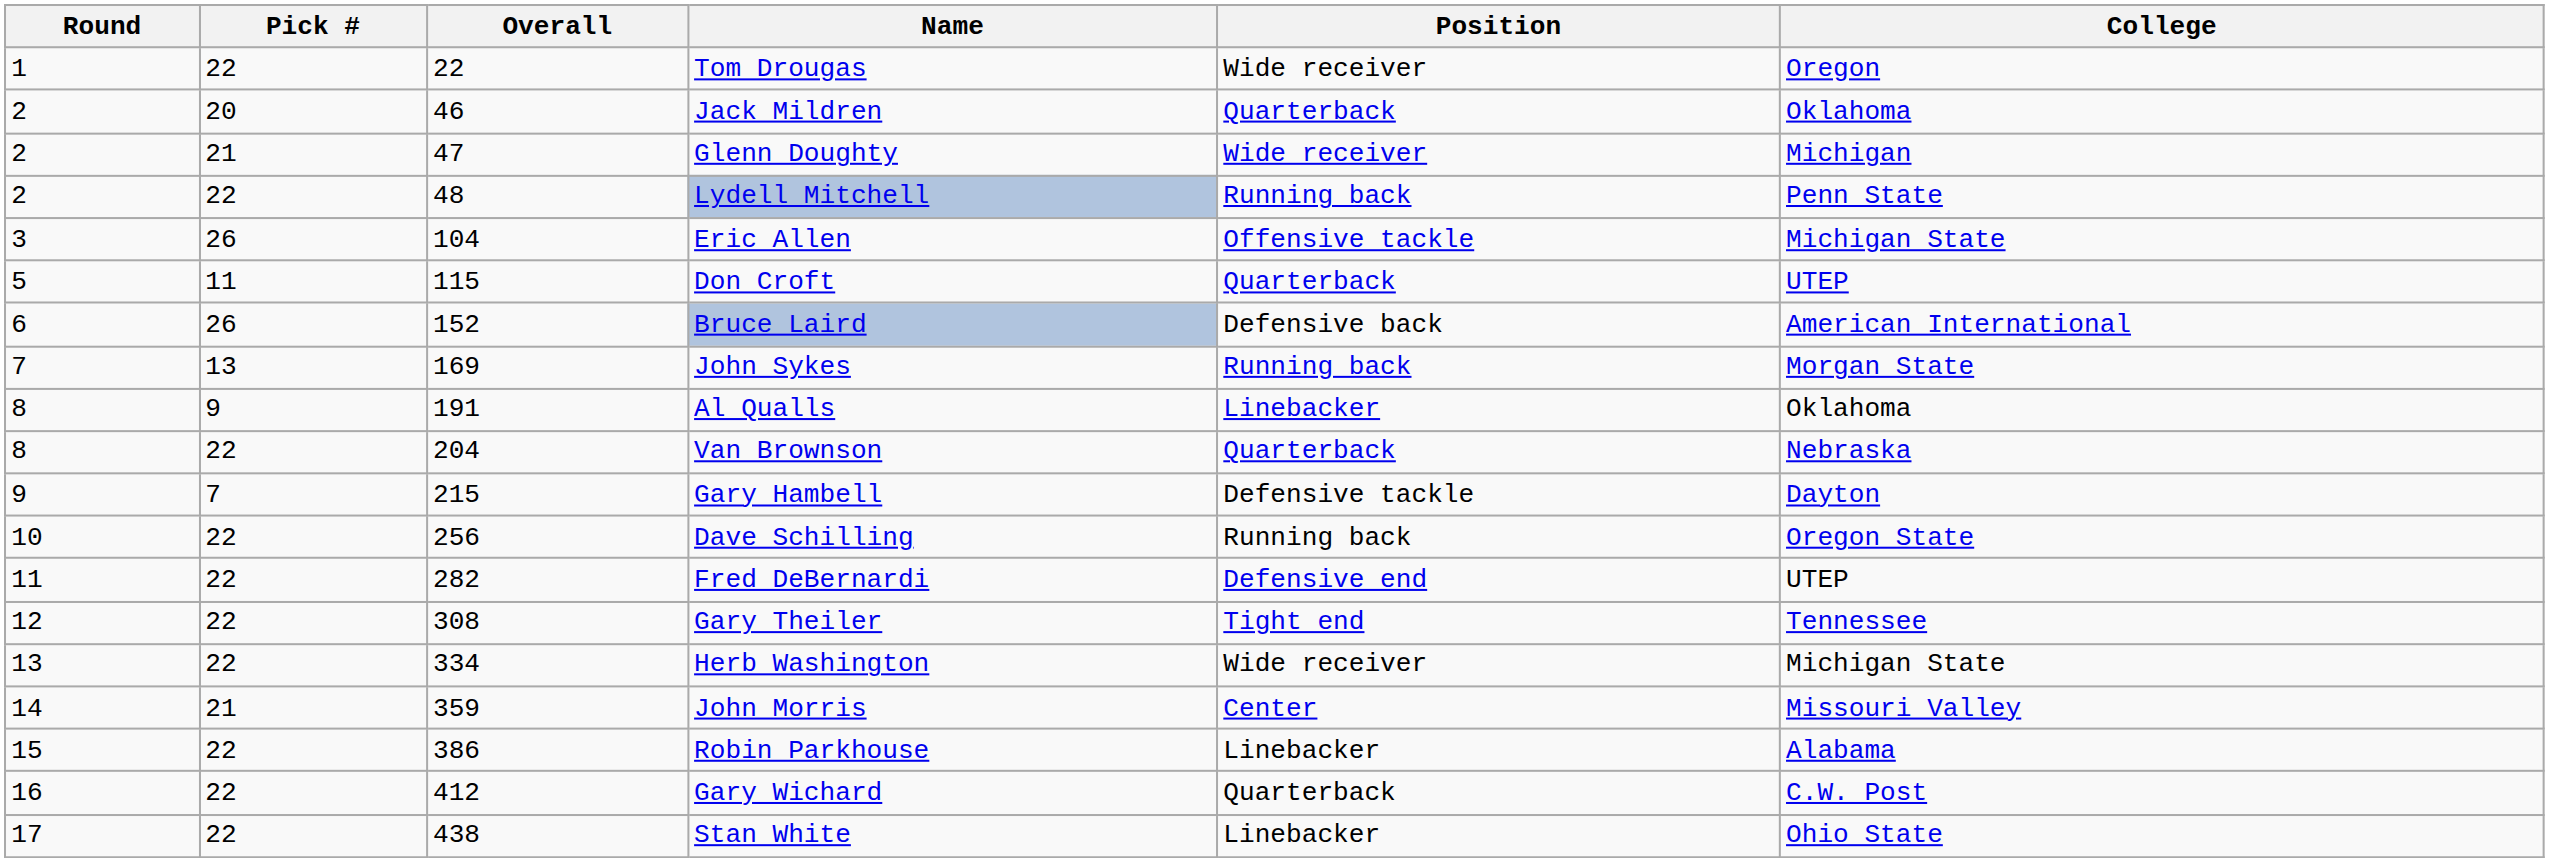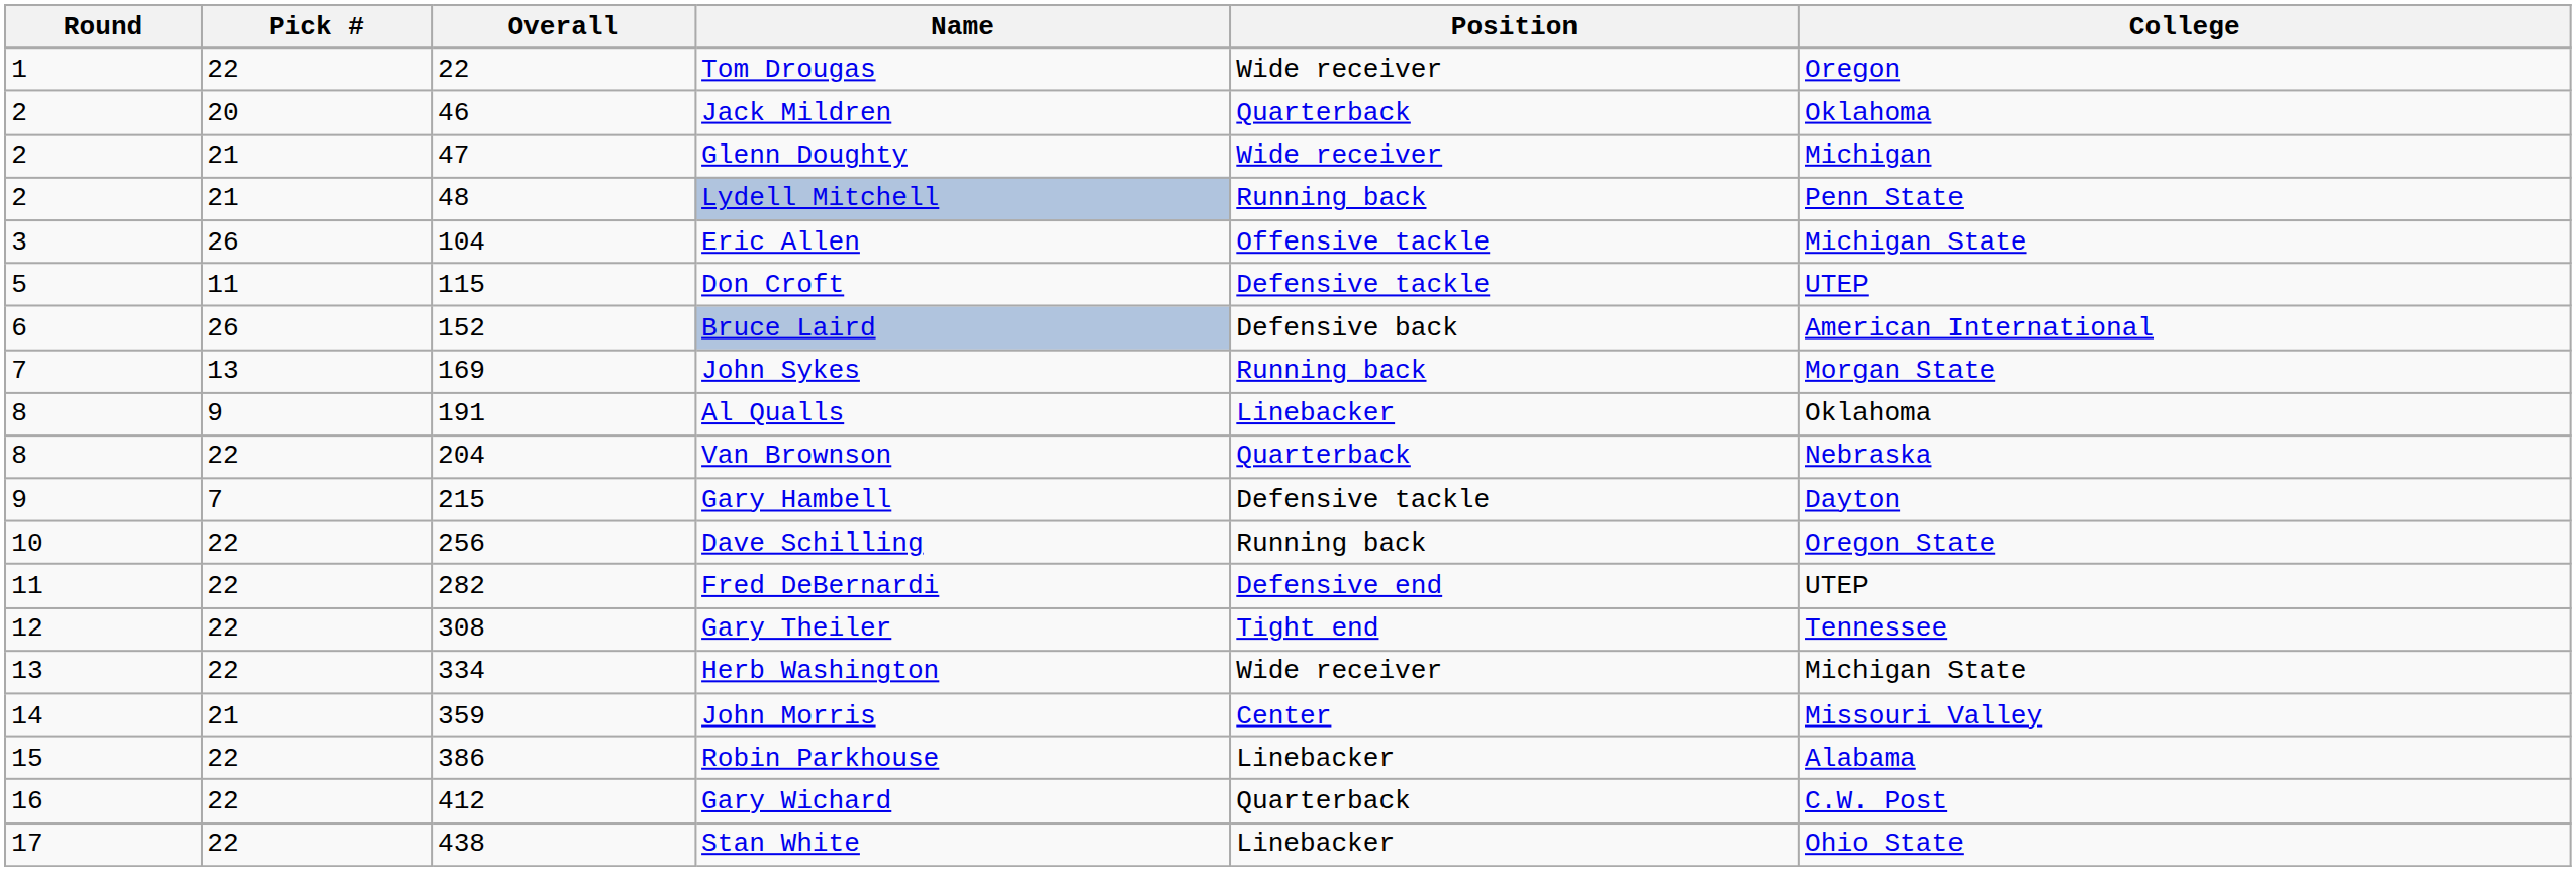 <table class="wikitable sortable sortable" style="width: 100%">
 <tr>
 <th>Round</th>
 <th>Pick #</th>
 <th>Overall</th>
 <th>Name</th>
 <th>Position</th>
 <th>College</th>
 </tr>
 <tr>
 <td>1</td>
 <td>22</td>
 <td>22</td>
 <td><a href='#'>Tom Drougas</a></td>
 <td>Wide receiver</td>
 <td><a href='#'>Oregon</a></td>
 </tr>
 <tr>
 <td>2</td>
 <td>20</td>
 <td>46</td>
 <td><a href='#'>Jack Mildren</a></td>
 <td><a href='#'>Quarterback</a></td>
 <td><a href='#'>Oklahoma</a></td>
 </tr>
 <tr>
 <td>2</td>
 <td>21</td>
 <td>47</td>
 <td><a href='#'>Glenn Doughty</a></td>
 <td><a href='#'>Wide receiver</a></td>
 <td><a href='#'>Michigan</a></td>
 </tr>
 <tr>
 <td>2</td>
-<td>22</td>
+<td>21</td>
 <td>48</td>
 <td bgcolor=lightsteelblue><a href='#'>Lydell Mitchell</a></td>
 <td><a href='#'>Running back</a></td>
 <td><a href='#'>Penn State</a></td>
 </tr>
 <tr>
 <td>3</td>
 <td>26</td>
 <td>104</td>
 <td><a href='#'>Eric Allen</a></td>
 <td><a href='#'>Offensive tackle</a></td>
 <td><a href='#'>Michigan State</a></td>
 </tr>
 <tr>
 <td>5</td>
 <td>11</td>
 <td>115</td>
 <td><a href='#'>Don Croft</a></td>
-<td><a href='#'>Quarterback</a></td>
+<td><a href='#'>Defensive tackle</a></td>
 <td><a href='#'>UTEP</a></td>
 </tr>
 <tr>
 <td>6</td>
 <td>26</td>
 <td>152</td>
 <td bgcolor=lightsteelblue><a href='#'>Bruce Laird</a></td>
 <td>Defensive back</td>
 <td><a href='#'>American International</a></td>
 </tr>
 <tr>
 <td>7</td>
 <td>13</td>
 <td>169</td>
 <td><a href='#'>John Sykes</a></td>
 <td><a href='#'>Running back</a></td>
 <td><a href='#'>Morgan State</a></td>
 </tr>
 <tr>
 <td>8</td>
 <td>9</td>
 <td>191</td>
 <td><a href='#'>Al Qualls</a></td>
 <td><a href='#'>Linebacker</a></td>
 <td>Oklahoma</td>
 </tr>
 <tr>
 <td>8</td>
 <td>22</td>
 <td>204</td>
 <td><a href='#'>Van Brownson</a></td>
 <td><a href='#'>Quarterback</a></td>
 <td><a href='#'>Nebraska</a></td>
 </tr>
 <tr>
 <td>9</td>
 <td>7</td>
 <td>215</td>
 <td><a href='#'>Gary Hambell</a></td>
 <td>Defensive tackle</td>
 <td><a href='#'>Dayton</a></td>
 </tr>
 <tr>
 <td>10</td>
 <td>22</td>
 <td>256</td>
 <td><a href='#'>Dave Schilling</a></td>
 <td>Running back</td>
 <td><a href='#'>Oregon State</a></td>
 </tr>
 <tr>
 <td>11</td>
 <td>22</td>
 <td>282</td>
 <td><a href='#'>Fred DeBernardi</a></td>
 <td><a href='#'>Defensive end</a></td>
 <td>UTEP</td>
 </tr>
 <tr>
 <td>12</td>
 <td>22</td>
 <td>308</td>
 <td><a href='#'>Gary Theiler</a></td>
 <td><a href='#'>Tight end</a></td>
 <td><a href='#'>Tennessee</a></td>
 </tr>
 <tr>
 <td>13</td>
 <td>22</td>
 <td>334</td>
 <td><a href='#'>Herb Washington</a></td>
 <td>Wide receiver</td>
 <td>Michigan State</td>
 </tr>
 <tr>
 <td>14</td>
 <td>21</td>
 <td>359</td>
 <td><a href='#'>John Morris</a></td>
 <td><a href='#'>Center</a></td>
 <td><a href='#'>Missouri Valley</a></td>
 </tr>
 <tr>
 <td>15</td>
 <td>22</td>
 <td>386</td>
 <td><a href='#'>Robin Parkhouse</a></td>
 <td>Linebacker</td>
 <td><a href='#'>Alabama</a></td>
 </tr>
 <tr>
 <td>16</td>
 <td>22</td>
 <td>412</td>
 <td><a href='#'>Gary Wichard</a></td>
 <td>Quarterback</td>
 <td><a href='#'>C.W. Post</a></td>
 </tr>
 <tr>
 <td>17</td>
 <td>22</td>
 <td>438</td>
 <td><a href='#'>Stan White</a></td>
 <td>Linebacker</td>
 <td><a href='#'>Ohio State</a></td>
 </tr>
 </table>
